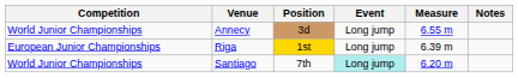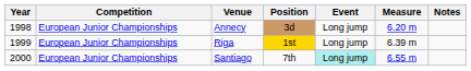 <table class="wikitable" width=55% style="font-size:90%; text-align:center;">
 <tr>
+<th>Year</th>
 <th>Competition</th>
 <th>Venue</th>
 <th>Position</th>
 <th>Event</th>
 <th>Measure</th>
 <th>Notes</th>
 </tr>
 <tr>
-<td align=left><a href='#'>World Junior Championships</a></td>
+<td>1998</td>
+<td align=left><a href='#'>European Junior Championships</a></td>
 <td align=left> <a href='#'>Annecy</a></td>
 <td bgcolor=cc9966>3d</td>
 <td>Long jump</td>
-<td><a href='#'>6.55 m</a></td>
+<td><a href='#'>6.20 m</a></td>
 <td></td>
 </tr>
 <tr>
+<td>1999</td>
 <td align=left><a href='#'>European Junior Championships</a></td>
 <td align=left> <a href='#'>Riga</a></td>
 <td bgcolor=gold>1st</td>
 <td>Long jump</td>
 <td>6.39 m</td>
 <td></td>
 </tr>
 <tr>
-<td align=left><a href='#'>World Junior Championships</a></td>
+<td>2000</td>
+<td align=left><a href='#'>European Junior Championships</a></td>
 <td align=left> <a href='#'>Santiago</a></td>
 <td>7th</td>
 <td style="background: paleturquoise;">Long jump</td>
-<td><a href='#'>6.20 m</a></td>
+<td><a href='#'>6.55 m</a></td>
 <td></td>
 </tr>
 </table>
